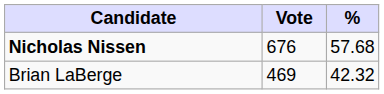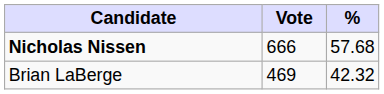 <table class="wikitable">
 <tr>
 <th style="background:#ddf; width:225px;">Candidate</th>
 <th style="background:#ddf; width:50px;">Vote</th>
 <th style="background:#ddf; width:30px;">%</th>
 </tr>
 <tr>
 <td><strong>Nicholas Nissen</strong></td>
-<td>676</td>
+<td>666</td>
 <td>57.68</td>
 </tr>
 <tr>
 <td>Brian LaBerge</td>
 <td>469</td>
 <td>42.32</td>
 </tr>
 </table>
